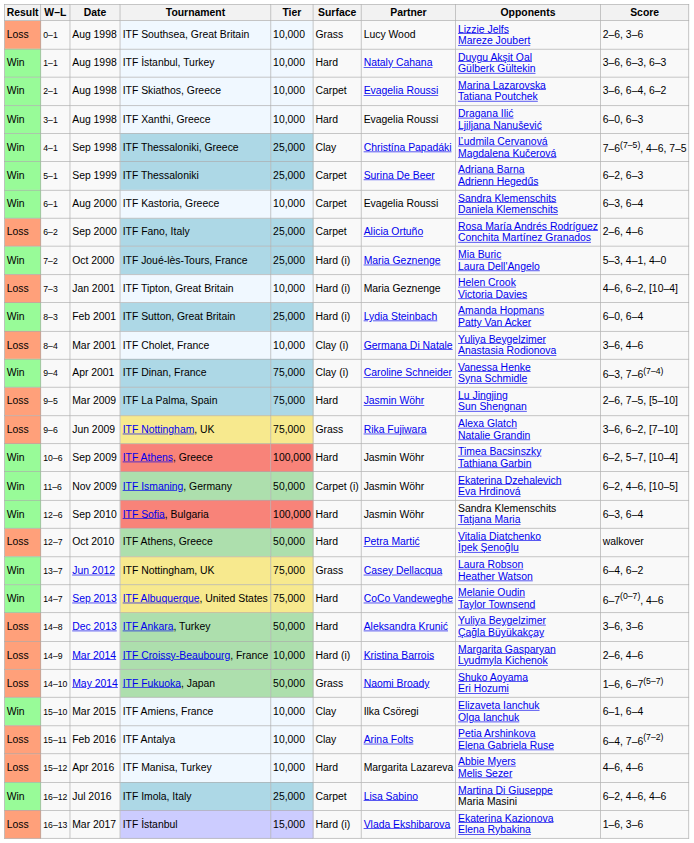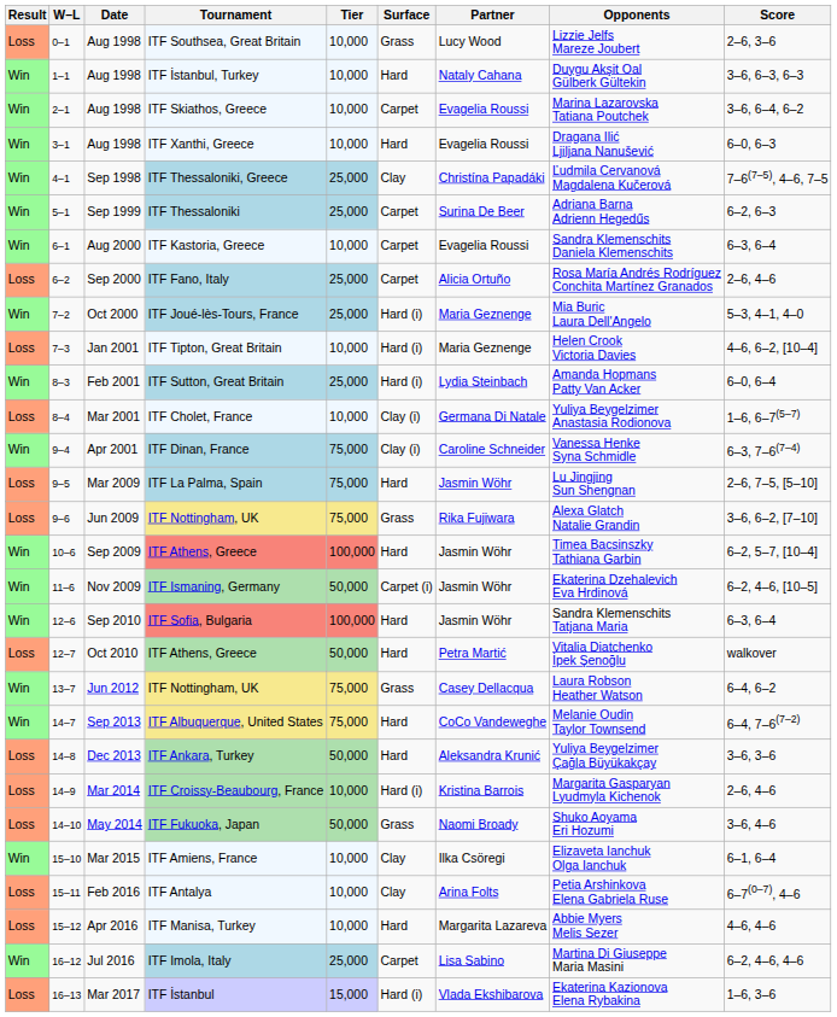 <table class="sortable wikitable">
 <tr>
 <th>Result</th>
 <th class="unsortable">W–L</th>
 <th>Date</th>
 <th>Tournament</th>
 <th>Tier</th>
 <th>Surface</th>
 <th>Partner</th>
 <th>Opponents</th>
 <th class="unsortable">Score</th>
 </tr>
 <tr>
 <td bgcolor="FFA07A">Loss</td>
 <td><small>0–1</small></td>
 <td>Aug 1998</td>
 <td bgcolor="#f0f8ff">ITF Southsea, Great Britain</td>
 <td bgcolor="#f0f8ff">10,000</td>
 <td>Grass</td>
 <td> Lucy Wood</td>
 <td> <a href='#'>Lizzie Jelfs</a> <br>  <a href='#'>Mareze Joubert</a></td>
 <td>2–6, 3–6</td>
 </tr>
 <tr>
 <td bgcolor="98FB98">Win</td>
 <td><small>1–1</small></td>
 <td>Aug 1998</td>
 <td bgcolor="#f0f8ff">ITF İstanbul, Turkey</td>
 <td bgcolor="#f0f8ff">10,000</td>
 <td>Hard</td>
 <td> <a href='#'>Nataly Cahana</a></td>
 <td> <a href='#'>Duygu Akşit Oal</a> <br>  <a href='#'>Gülberk Gültekin</a></td>
 <td>3–6, 6–3, 6–3</td>
 </tr>
 <tr>
 <td bgcolor="98FB98">Win</td>
 <td><small>2–1</small></td>
 <td>Aug 1998</td>
 <td bgcolor="#f0f8ff">ITF Skiathos, Greece</td>
 <td bgcolor="#f0f8ff">10,000</td>
 <td>Carpet</td>
 <td> <a href='#'>Evagelia Roussi</a></td>
 <td> <a href='#'>Marina Lazarovska</a> <br>  <a href='#'>Tatiana Poutchek</a></td>
 <td>3–6, 6–4, 6–2</td>
 </tr>
 <tr>
 <td bgcolor="98FB98">Win</td>
 <td><small>3–1</small></td>
 <td>Aug 1998</td>
 <td bgcolor="#f0f8ff">ITF Xanthi, Greece</td>
 <td bgcolor="#f0f8ff">10,000</td>
 <td>Hard</td>
 <td> Evagelia Roussi</td>
 <td> <a href='#'>Dragana Ilić</a> <br>  <a href='#'>Ljiljana Nanušević</a></td>
 <td>6–0, 6–3</td>
 </tr>
 <tr>
 <td bgcolor="98FB98">Win</td>
 <td><small>4–1</small></td>
 <td>Sep 1998</td>
 <td bgcolor="lightblue">ITF Thessaloniki, Greece</td>
 <td bgcolor="lightblue">25,000</td>
 <td>Clay</td>
 <td> <a href='#'>Christína Papadáki</a></td>
 <td> <a href='#'>Ľudmila Cervanová</a> <br>  <a href='#'>Magdalena Kučerová</a></td>
 <td>7–6<sup>(7–5)</sup>, 4–6, 7–5</td>
 </tr>
 <tr>
 <td bgcolor="98FB98">Win</td>
 <td><small>5–1</small></td>
 <td>Sep 1999</td>
 <td bgcolor="lightblue">ITF Thessaloniki</td>
 <td bgcolor="lightblue">25,000</td>
 <td>Carpet</td>
 <td> <a href='#'>Surina De Beer</a></td>
 <td> <a href='#'>Adriana Barna</a> <br>  <a href='#'>Adrienn Hegedűs</a></td>
 <td>6–2, 6–3</td>
 </tr>
 <tr>
 <td bgcolor="98FB98">Win</td>
 <td><small>6–1</small></td>
 <td>Aug 2000</td>
 <td bgcolor="#f0f8ff">ITF Kastoria, Greece</td>
 <td bgcolor="#f0f8ff">10,000</td>
 <td>Carpet</td>
 <td> Evagelia Roussi</td>
 <td> <a href='#'>Sandra Klemenschits</a> <br>  <a href='#'>Daniela Klemenschits</a></td>
 <td>6–3, 6–4</td>
 </tr>
 <tr>
 <td bgcolor="FFA07A">Loss</td>
 <td><small>6–2</small></td>
 <td>Sep 2000</td>
 <td bgcolor="lightblue">ITF Fano, Italy</td>
 <td bgcolor="lightblue">25,000</td>
 <td>Carpet</td>
 <td> <a href='#'>Alicia Ortuño</a></td>
 <td> <a href='#'>Rosa María Andrés Rodríguez</a> <br>  <a href='#'>Conchita Martínez Granados</a></td>
 <td>2–6, 4–6</td>
 </tr>
 <tr>
 <td bgcolor="98FB98">Win</td>
 <td><small>7–2</small></td>
 <td>Oct 2000</td>
 <td bgcolor="lightblue">ITF Joué-lès-Tours, France</td>
 <td bgcolor="lightblue">25,000</td>
 <td>Hard (i)</td>
 <td> <a href='#'>Maria Geznenge</a></td>
 <td> <a href='#'>Mia Buric</a> <br>  <a href='#'>Laura Dell'Angelo</a></td>
 <td>5–3, 4–1, 4–0</td>
 </tr>
 <tr>
 <td bgcolor="FFA07A">Loss</td>
 <td><small>7–3</small></td>
 <td>Jan 2001</td>
 <td bgcolor="#f0f8ff">ITF Tipton, Great Britain</td>
 <td bgcolor="#f0f8ff">10,000</td>
 <td>Hard (i)</td>
 <td> Maria Geznenge</td>
 <td> <a href='#'>Helen Crook</a> <br>  <a href='#'>Victoria Davies</a></td>
 <td>4–6, 6–2, [10–4]</td>
 </tr>
 <tr>
 <td bgcolor="98FB98">Win</td>
 <td><small>8–3</small></td>
 <td>Feb 2001</td>
 <td bgcolor="lightblue">ITF Sutton, Great Britain</td>
 <td bgcolor="lightblue">25,000</td>
 <td>Hard (i)</td>
 <td> <a href='#'>Lydia Steinbach</a></td>
 <td> <a href='#'>Amanda Hopmans</a> <br>  <a href='#'>Patty Van Acker</a></td>
 <td>6–0, 6–4</td>
 </tr>
 <tr>
 <td bgcolor="FFA07A">Loss</td>
 <td><small>8–4</small></td>
 <td>Mar 2001</td>
 <td bgcolor="#f0f8ff">ITF Cholet, France</td>
 <td bgcolor="#f0f8ff">10,000</td>
 <td>Clay (i)</td>
 <td> <a href='#'>Germana Di Natale</a></td>
 <td> <a href='#'>Yuliya Beygelzimer</a> <br>  <a href='#'>Anastasia Rodionova</a></td>
-<td>3–6, 4–6</td>
+<td>1–6, 6–7<sup>(5–7)</sup></td>
 </tr>
 <tr>
 <td bgcolor="98FB98">Win</td>
 <td><small>9–4</small></td>
 <td>Apr 2001</td>
 <td bgcolor="lightblue">ITF Dinan, France</td>
 <td bgcolor="lightblue">75,000</td>
 <td>Clay (i)</td>
 <td> <a href='#'>Caroline Schneider</a></td>
 <td> <a href='#'>Vanessa Henke</a> <br>  <a href='#'>Syna Schmidle</a></td>
 <td>6–3, 7–6<sup>(7–4)</sup></td>
 </tr>
 <tr>
 <td bgcolor="FFA07A">Loss</td>
 <td><small>9–5</small></td>
 <td>Mar 2009</td>
 <td bgcolor="lightblue">ITF La Palma, Spain</td>
 <td bgcolor="lightblue">75,000</td>
 <td>Hard</td>
 <td> <a href='#'>Jasmin Wöhr</a></td>
 <td> <a href='#'>Lu Jingjing</a> <br>  <a href='#'>Sun Shengnan</a></td>
 <td>2–6, 7–5, [5–10]</td>
 </tr>
 <tr>
 <td bgcolor="FFA07A">Loss</td>
 <td><small>9–6</small></td>
 <td>Jun 2009</td>
 <td bgcolor="#f7e98e"><a href='#'>ITF Nottingham</a>, UK</td>
 <td bgcolor="#f7e98e">75,000</td>
 <td>Grass</td>
 <td> <a href='#'>Rika Fujiwara</a></td>
 <td> <a href='#'>Alexa Glatch</a> <br>  <a href='#'>Natalie Grandin</a></td>
 <td>3–6, 6–2, [7–10]</td>
 </tr>
 <tr>
 <td bgcolor="98FB98">Win</td>
 <td><small>10–6</small></td>
 <td>Sep 2009</td>
 <td bgcolor="#F88379"><a href='#'>ITF Athens</a>, Greece</td>
 <td bgcolor="#F88379">100,000</td>
 <td>Hard</td>
 <td> Jasmin Wöhr</td>
 <td> <a href='#'>Timea Bacsinszky</a> <br>  <a href='#'>Tathiana Garbin</a></td>
 <td>6–2, 5–7, [10–4]</td>
 </tr>
 <tr>
 <td bgcolor="98FB98">Win</td>
 <td><small>11–6</small></td>
 <td>Nov 2009</td>
 <td bgcolor="#ADDFAD"><a href='#'>ITF Ismaning</a>, Germany</td>
 <td bgcolor="#ADDFAD">50,000</td>
 <td>Carpet (i)</td>
 <td> Jasmin Wöhr</td>
 <td> <a href='#'>Ekaterina Dzehalevich</a> <br>  <a href='#'>Eva Hrdinová</a></td>
 <td>6–2, 4–6, [10–5]</td>
 </tr>
 <tr>
 <td bgcolor="98FB98">Win</td>
 <td><small>12–6</small></td>
 <td>Sep 2010</td>
 <td bgcolor="#F88379"><a href='#'>ITF Sofia</a>, Bulgaria</td>
 <td bgcolor="#F88379">100,000</td>
 <td>Hard</td>
 <td> Jasmin Wöhr</td>
 <td> Sandra Klemenschits <br>  <a href='#'>Tatjana Maria</a></td>
 <td>6–3, 6–4</td>
 </tr>
 <tr>
 <td bgcolor="FFA07A">Loss</td>
 <td><small>12–7</small></td>
 <td>Oct 2010</td>
 <td bgcolor="#ADDFAD">ITF Athens, Greece</td>
 <td bgcolor="#ADDFAD">50,000</td>
 <td>Hard</td>
 <td> <a href='#'>Petra Martić</a></td>
 <td> <a href='#'>Vitalia Diatchenko</a> <br>  <a href='#'>İpek Şenoğlu</a></td>
 <td>walkover</td>
 </tr>
 <tr>
 <td bgcolor="98FB98">Win</td>
 <td><small>13–7</small></td>
 <td><a href='#'>Jun 2012</a></td>
 <td bgcolor="#f7e98e">ITF Nottingham, UK</td>
 <td bgcolor="#f7e98e">75,000</td>
 <td>Grass</td>
 <td> <a href='#'>Casey Dellacqua</a></td>
 <td> <a href='#'>Laura Robson</a> <br>  <a href='#'>Heather Watson</a></td>
 <td>6–4, 6–2</td>
 </tr>
 <tr>
 <td bgcolor="98FB98">Win</td>
 <td><small>14–7</small></td>
 <td><a href='#'>Sep 2013</a></td>
 <td bgcolor="#f7e98e"><a href='#'>ITF Albuquerque</a>, United States</td>
 <td bgcolor="#f7e98e">75,000</td>
 <td>Hard</td>
 <td> <a href='#'>CoCo Vandeweghe</a></td>
 <td> <a href='#'>Melanie Oudin</a> <br>  <a href='#'>Taylor Townsend</a></td>
-<td>6–7<sup>(0–7)</sup>, 4–6</td>
+<td>6–4, 7–6<sup>(7–2)</sup></td>
 </tr>
 <tr>
 <td bgcolor="FFA07A">Loss</td>
 <td><small>14–8</small></td>
 <td><a href='#'>Dec 2013</a></td>
 <td bgcolor="#ADDFAD"><a href='#'>ITF Ankara</a>, Turkey</td>
 <td bgcolor="#ADDFAD">50,000</td>
 <td>Hard</td>
 <td> <a href='#'>Aleksandra Krunić</a></td>
 <td> <a href='#'>Yuliya Beygelzimer</a> <br>  <a href='#'>Çağla Büyükakçay</a></td>
 <td>3–6, 3–6</td>
 </tr>
 <tr>
 <td bgcolor="FFA07A">Loss</td>
 <td><small>14–9</small></td>
 <td><a href='#'>Mar 2014</a></td>
 <td bgcolor="#ADDFAD"><a href='#'>ITF Croissy-Beaubourg</a>, France</td>
 <td bgcolor="#ADDFAD">10,000</td>
 <td>Hard (i)</td>
 <td> <a href='#'>Kristina Barrois</a></td>
 <td> <a href='#'>Margarita Gasparyan</a> <br>  <a href='#'>Lyudmyla Kichenok</a></td>
 <td>2–6, 4–6</td>
 </tr>
 <tr>
 <td bgcolor="FFA07A">Loss</td>
 <td><small>14–10</small></td>
 <td><a href='#'>May 2014</a></td>
 <td bgcolor="#ADDFAD"><a href='#'>ITF Fukuoka</a>, Japan</td>
 <td bgcolor="#ADDFAD">50,000</td>
 <td>Grass</td>
 <td> <a href='#'>Naomi Broady</a></td>
 <td> <a href='#'>Shuko Aoyama</a> <br>  <a href='#'>Eri Hozumi</a></td>
-<td>1–6, 6–7<sup>(5–7)</sup></td>
+<td>3–6, 4–6</td>
 </tr>
 <tr>
 <td bgcolor="98FB98">Win</td>
 <td><small>15–10</small></td>
 <td>Mar 2015</td>
 <td bgcolor="#f0f8ff">ITF Amiens, France</td>
 <td bgcolor="#f0f8ff">10,000</td>
 <td>Clay</td>
 <td> Ilka Csöregi</td>
 <td> <a href='#'>Elizaveta Ianchuk</a> <br>  <a href='#'>Olga Ianchuk</a></td>
 <td>6–1, 6–4</td>
 </tr>
 <tr>
 <td bgcolor="FFA07A">Loss</td>
 <td><small>15–11</small></td>
 <td>Feb 2016</td>
 <td bgcolor="#f0f8ff">ITF Antalya</td>
 <td bgcolor="#f0f8ff">10,000</td>
 <td>Clay</td>
 <td> <a href='#'>Arina Folts</a></td>
 <td> <a href='#'>Petia Arshinkova</a> <br>  <a href='#'>Elena Gabriela Ruse</a></td>
-<td>6–4, 7–6<sup>(7–2)</sup></td>
+<td>6–7<sup>(0–7)</sup>, 4–6</td>
 </tr>
 <tr>
 <td bgcolor="FFA07A">Loss</td>
 <td><small>15–12</small></td>
 <td>Apr 2016</td>
 <td bgcolor="#f0f8ff">ITF Manisa, Turkey</td>
 <td bgcolor="#f0f8ff">10,000</td>
 <td>Hard</td>
 <td> Margarita Lazareva</td>
 <td> <a href='#'>Abbie Myers</a> <br>  <a href='#'>Melis Sezer</a></td>
 <td>4–6, 4–6</td>
 </tr>
 <tr>
 <td bgcolor="98FB98">Win</td>
 <td><small>16–12</small></td>
 <td>Jul 2016</td>
 <td bgcolor="lightblue">ITF Imola, Italy</td>
 <td bgcolor="lightblue">25,000</td>
 <td>Carpet</td>
 <td> <a href='#'>Lisa Sabino</a></td>
 <td> <a href='#'>Martina Di Giuseppe</a> <br>  Maria Masini</td>
 <td>6–2, 4–6, 4–6</td>
 </tr>
 <tr>
 <td bgcolor="FFA07A">Loss</td>
 <td><small>16–13</small></td>
 <td>Mar 2017</td>
 <td bgcolor=#ccf>ITF İstanbul</td>
 <td bgcolor=#ccf>15,000</td>
 <td>Hard (i)</td>
 <td> <a href='#'>Vlada Ekshibarova</a></td>
 <td> <a href='#'>Ekaterina Kazionova</a> <br>  <a href='#'>Elena Rybakina</a></td>
 <td>1–6, 3–6</td>
 </tr>
 </table>
